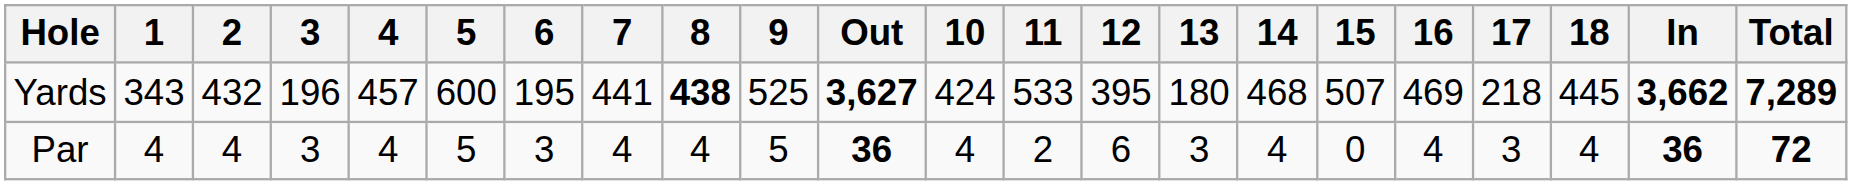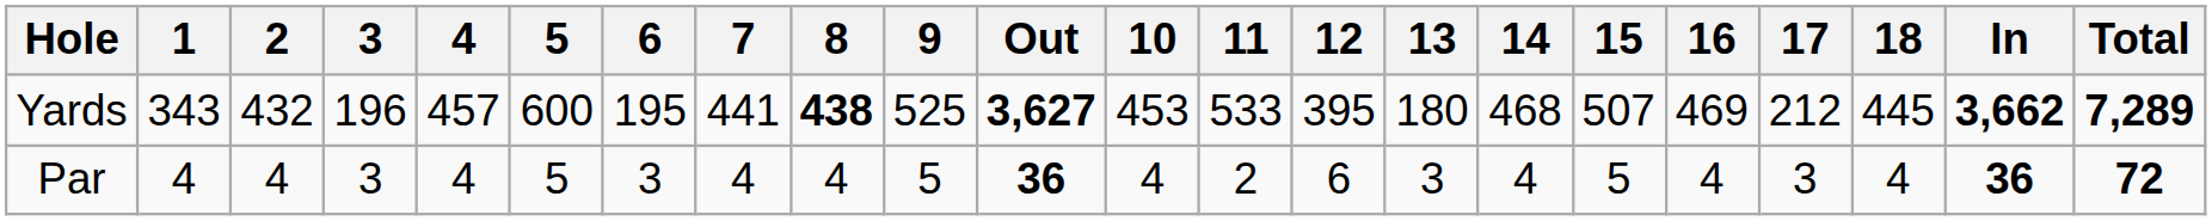 <table class="wikitable" style="text-align:center">
 <tr>
 <th align="left">Hole</th>
 <th>1</th>
 <th>2</th>
 <th>3</th>
 <th>4</th>
 <th>5</th>
 <th>6</th>
 <th>7</th>
 <th>8</th>
 <th>9</th>
 <th>Out</th>
 <th>10</th>
 <th>11</th>
 <th>12</th>
 <th>13</th>
 <th>14</th>
 <th>15</th>
 <th>16</th>
 <th>17</th>
 <th>18</th>
 <th>In</th>
 <th>Total</th>
 </tr>
 <tr>
 <td align="left">Yards</td>
 <td>343</td>
 <td>432</td>
 <td>196</td>
 <td>457</td>
 <td>600</td>
 <td>195</td>
 <td>441</td>
 <td><strong>438</strong></td>
 <td>525</td>
 <td><strong>3,627</strong></td>
-<td>424</td>
+<td>453</td>
 <td>533</td>
 <td>395</td>
 <td>180</td>
 <td>468</td>
 <td>507</td>
 <td>469</td>
-<td>218</td>
+<td>212</td>
 <td>445</td>
 <td><strong>3,662</strong></td>
 <td><strong>7,289</strong></td>
 </tr>
 <tr>
 <td>Par</td>
 <td>4</td>
 <td>4</td>
 <td>3</td>
 <td>4</td>
 <td>5</td>
 <td>3</td>
 <td>4</td>
 <td>4</td>
 <td>5</td>
 <td><strong>36</strong></td>
 <td>4</td>
 <td>2</td>
 <td>6</td>
 <td>3</td>
 <td>4</td>
-<td>0</td>
+<td>5</td>
 <td>4</td>
 <td>3</td>
 <td>4</td>
 <td><strong>36</strong></td>
 <td><strong>72</strong></td>
 </tr>
 </table>
